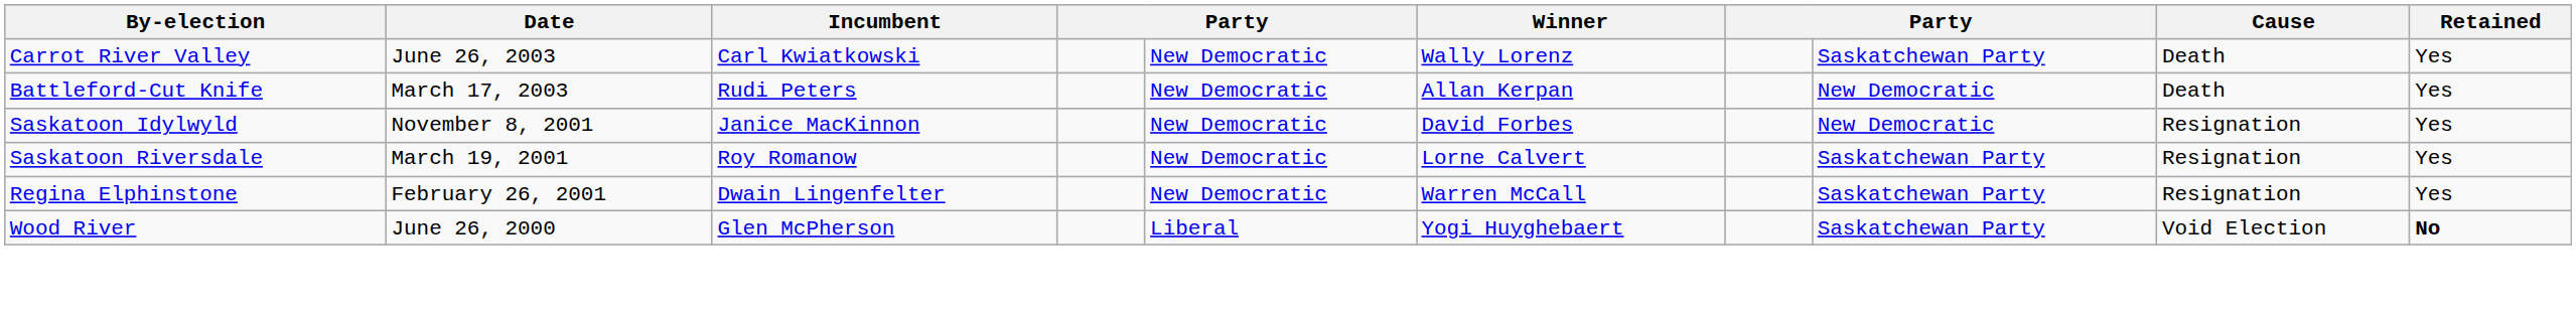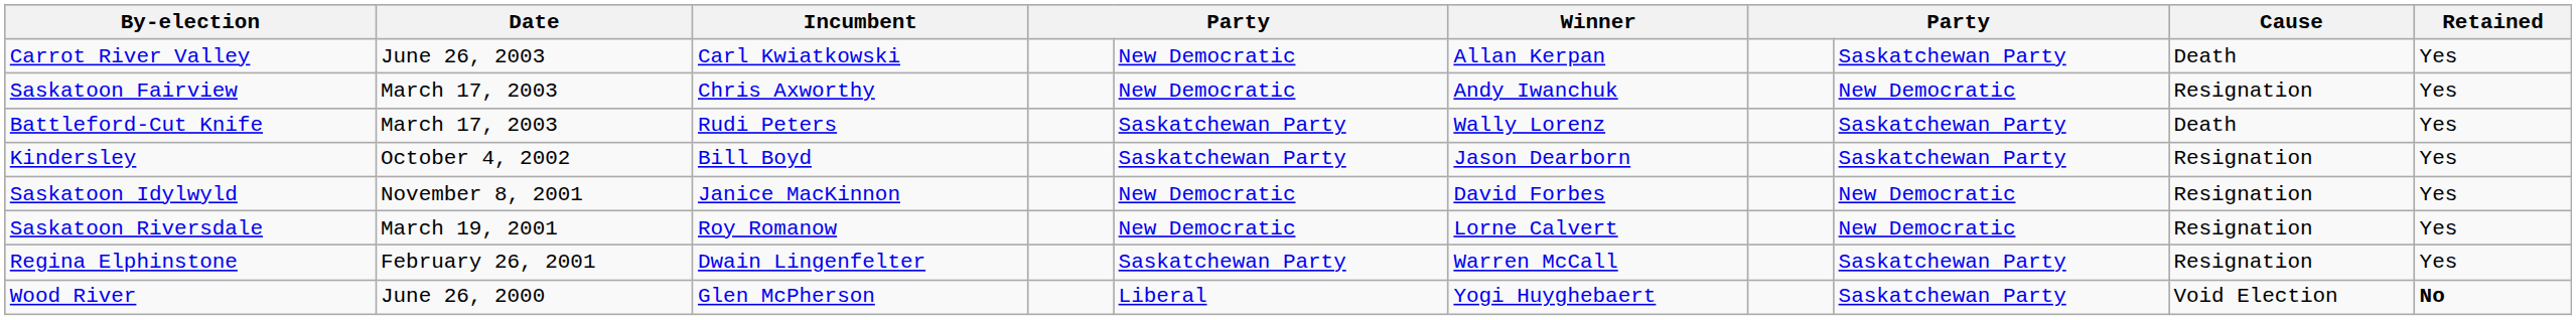 <table class=wikitable style="width:100%">
 <tr>
 <th>By-election</th>
 <th>Date</th>
 <th>Incumbent</th>
 <th colspan=2>Party</th>
 <th>Winner</th>
 <th colspan=2>Party</th>
 <th>Cause</th>
 <th>Retained</th>
 </tr>
 <tr>
 <td><a href='#'>Carrot River Valley</a></td>
 <td>June 26, 2003</td>
 <td><a href='#'>Carl Kwiatkowski</a></td>
 <td> </td>
 <td><a href='#'>New Democratic</a></td>
+<td><a href='#'>Allan Kerpan</a></td>
+<td> </td>
+<td><a href='#'>Saskatchewan Party</a></td>
+<td>Death</td>
+<td>Yes</td>
+</tr>
+<tr>
+<td><a href='#'>Saskatoon Fairview</a></td>
+<td>March 17, 2003</td>
+<td><a href='#'>Chris Axworthy</a></td>
+<td>    </td>
+<td><a href='#'>New Democratic</a></td>
+<td><a href='#'>Andy Iwanchuk</a></td>
+<td>    </td>
+<td><a href='#'>New Democratic</a></td>
+<td>Resignation</td>
+<td>Yes</td>
+</tr>
+<tr>
+<td><a href='#'>Battleford-Cut Knife</a></td>
+<td>March 17, 2003</td>
+<td><a href='#'>Rudi Peters</a></td>
+<td> </td>
+<td><a href='#'>Saskatchewan Party</a></td>
 <td><a href='#'>Wally Lorenz</a></td>
 <td> </td>
 <td><a href='#'>Saskatchewan Party</a></td>
 <td>Death</td>
 <td>Yes</td>
 </tr>
 <tr>
-<td><a href='#'>Battleford-Cut Knife</a></td>
-<td>March 17, 2003</td>
-<td><a href='#'>Rudi Peters</a></td>
+<td><a href='#'>Kindersley</a></td>
+<td>October 4, 2002</td>
+<td><a href='#'>Bill Boyd</a></td>
 <td> </td>
-<td><a href='#'>New Democratic</a></td>
-<td><a href='#'>Allan Kerpan</a></td>
+<td><a href='#'>Saskatchewan Party</a></td>
+<td><a href='#'>Jason Dearborn</a></td>
 <td> </td>
-<td><a href='#'>New Democratic</a></td>
-<td>Death</td>
+<td><a href='#'>Saskatchewan Party</a></td>
+<td>Resignation</td>
 <td>Yes</td>
 </tr>
 <tr>
 <td><a href='#'>Saskatoon Idylwyld</a></td>
 <td>November 8, 2001</td>
 <td><a href='#'>Janice MacKinnon</a></td>
 <td>    </td>
 <td><a href='#'>New Democratic</a></td>
 <td><a href='#'>David Forbes</a></td>
 <td>    </td>
 <td><a href='#'>New Democratic</a></td>
 <td>Resignation</td>
 <td>Yes</td>
 </tr>
 <tr>
 <td><a href='#'>Saskatoon Riversdale</a></td>
 <td>March 19, 2001</td>
 <td><a href='#'>Roy Romanow</a></td>
 <td>    </td>
 <td><a href='#'>New Democratic</a></td>
 <td><a href='#'>Lorne Calvert</a></td>
 <td>    </td>
-<td><a href='#'>Saskatchewan Party</a></td>
+<td><a href='#'>New Democratic</a></td>
 <td>Resignation</td>
 <td>Yes</td>
 </tr>
 <tr>
 <td><a href='#'>Regina Elphinstone</a></td>
 <td>February 26, 2001</td>
 <td><a href='#'>Dwain Lingenfelter</a></td>
 <td>    </td>
-<td><a href='#'>New Democratic</a></td>
+<td><a href='#'>Saskatchewan Party</a></td>
 <td><a href='#'>Warren McCall</a></td>
 <td>    </td>
 <td><a href='#'>Saskatchewan Party</a></td>
 <td>Resignation</td>
 <td>Yes</td>
 </tr>
 <tr>
 <td><a href='#'>Wood River</a></td>
 <td>June 26, 2000</td>
 <td><a href='#'>Glen McPherson</a></td>
 <td>    </td>
 <td><a href='#'>Liberal</a></td>
 <td><a href='#'>Yogi Huyghebaert</a></td>
 <td> </td>
 <td><a href='#'>Saskatchewan Party</a></td>
 <td>Void Election</td>
 <td><strong>No</strong></td>
 </tr>
 </table>
